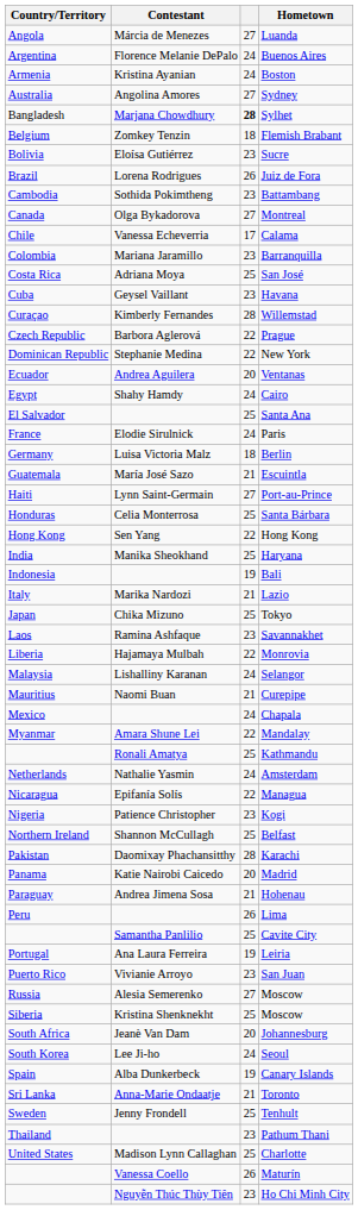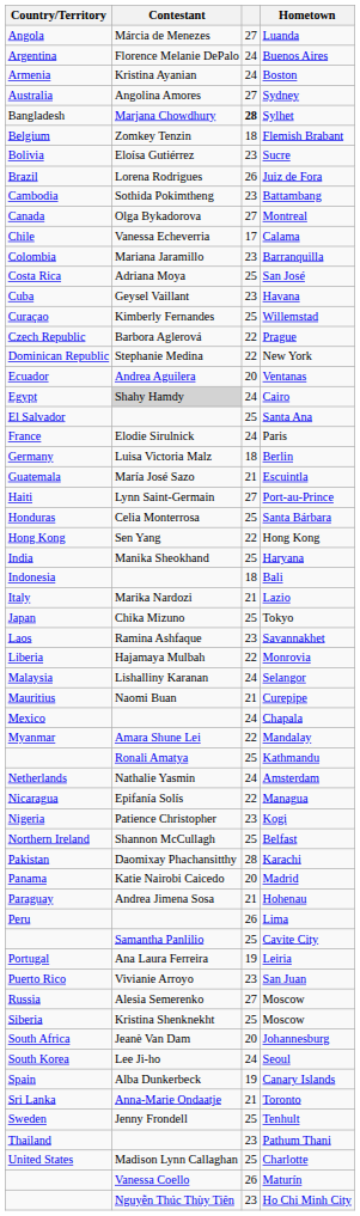 <table class="wikitable sortable" style="font-size: 95%;">
 <tr>
 <th>Country/Territory</th>
 <th>Contestant</th>
 <th></th>
 <th>Hometown</th>
 </tr>
 <tr>
 <td> <a href='#'>Angola</a></td>
 <td>Márcia de Menezes</td>
 <td>27</td>
 <td><a href='#'>Luanda</a></td>
 </tr>
 <tr>
 <td> <a href='#'>Argentina</a></td>
 <td>Florence Melanie DePalo</td>
 <td>24</td>
 <td><a href='#'>Buenos Aires</a></td>
 </tr>
 <tr>
 <td> <a href='#'>Armenia</a></td>
 <td>Kristina Ayanian</td>
 <td>24</td>
 <td><a href='#'>Boston</a></td>
 </tr>
 <tr>
 <td> <a href='#'>Australia</a></td>
 <td>Angolina Amores</td>
 <td>27</td>
 <td><a href='#'>Sydney</a></td>
 </tr>
 <tr>
 <td> Bangladesh</td>
 <td><a href='#'>Marjana Chowdhury</a></td>
 <td><strong>28</strong></td>
 <td><a href='#'>Sylhet</a></td>
 </tr>
 <tr>
 <td> <a href='#'>Belgium</a></td>
 <td>Zomkey Tenzin</td>
 <td>18</td>
 <td><a href='#'>Flemish Brabant</a></td>
 </tr>
 <tr>
 <td> <a href='#'>Bolivia</a></td>
 <td>Eloísa Gutiérrez</td>
 <td>23</td>
 <td><a href='#'>Sucre</a></td>
 </tr>
 <tr>
 <td> <a href='#'>Brazil</a></td>
 <td>Lorena Rodrigues</td>
 <td>26</td>
 <td><a href='#'>Juiz de Fora</a></td>
 </tr>
 <tr>
 <td> <a href='#'>Cambodia</a></td>
 <td>Sothida Pokimtheng</td>
 <td>23</td>
 <td><a href='#'>Battambang</a></td>
 </tr>
 <tr>
 <td> <a href='#'>Canada</a></td>
 <td>Olga Bykadorova</td>
 <td>27</td>
 <td><a href='#'>Montreal</a></td>
 </tr>
 <tr>
 <td> <a href='#'>Chile</a></td>
 <td>Vanessa Echeverria</td>
 <td>17</td>
 <td><a href='#'>Calama</a></td>
 </tr>
 <tr>
 <td> <a href='#'>Colombia</a></td>
 <td>Mariana Jaramillo</td>
 <td>23</td>
 <td><a href='#'>Barranquilla</a></td>
 </tr>
 <tr>
 <td> <a href='#'>Costa Rica</a></td>
 <td>Adriana Moya</td>
 <td>25</td>
 <td><a href='#'>San José</a></td>
 </tr>
 <tr>
 <td> <a href='#'>Cuba</a></td>
 <td>Geysel Vaillant</td>
 <td>23</td>
 <td><a href='#'>Havana</a></td>
 </tr>
 <tr>
 <td> <a href='#'>Curaçao</a></td>
 <td>Kimberly Fernandes</td>
-<td>28</td>
+<td>25</td>
 <td><a href='#'>Willemstad</a></td>
 </tr>
 <tr>
 <td> <a href='#'>Czech Republic</a></td>
 <td>Barbora Aglerová</td>
 <td>22</td>
 <td><a href='#'>Prague</a></td>
 </tr>
 <tr>
 <td> <a href='#'>Dominican Republic</a></td>
 <td>Stephanie Medina</td>
 <td>22</td>
 <td>New York</td>
 </tr>
 <tr>
 <td> <a href='#'>Ecuador</a></td>
 <td><a href='#'>Andrea Aguilera</a></td>
 <td>20</td>
 <td><a href='#'>Ventanas</a></td>
 </tr>
 <tr>
 <td> <a href='#'>Egypt</a></td>
-<td>Shahy Hamdy</td>
+<td style="background: lightgrey;">Shahy Hamdy</td>
 <td>24</td>
 <td><a href='#'>Cairo</a></td>
 </tr>
 <tr>
 <td> <a href='#'>El Salvador</a></td>
 <td></td>
 <td>25</td>
 <td><a href='#'>Santa Ana</a></td>
 </tr>
 <tr>
 <td> <a href='#'>France</a></td>
 <td>Elodie Sirulnick</td>
 <td>24</td>
 <td>Paris</td>
 </tr>
 <tr>
 <td> <a href='#'>Germany</a></td>
 <td>Luisa Victoria Malz</td>
 <td>18</td>
 <td><a href='#'>Berlin</a></td>
 </tr>
 <tr>
 <td> <a href='#'>Guatemala</a></td>
 <td>María José Sazo</td>
 <td>21</td>
 <td><a href='#'>Escuintla</a></td>
 </tr>
 <tr>
 <td> <a href='#'>Haiti</a></td>
 <td>Lynn Saint-Germain</td>
 <td>27</td>
 <td><a href='#'>Port-au-Prince</a></td>
 </tr>
 <tr>
 <td> <a href='#'>Honduras</a></td>
 <td>Celia Monterrosa</td>
 <td>25</td>
 <td><a href='#'>Santa Bárbara</a></td>
 </tr>
 <tr>
 <td> <a href='#'>Hong Kong</a></td>
 <td>Sen Yang</td>
 <td>22</td>
 <td>Hong Kong</td>
 </tr>
 <tr>
 <td> <a href='#'>India</a></td>
 <td>Manika Sheokhand</td>
 <td>25</td>
 <td><a href='#'>Haryana</a></td>
 </tr>
 <tr>
 <td> <a href='#'>Indonesia</a></td>
 <td></td>
-<td>19</td>
+<td>18</td>
 <td><a href='#'>Bali</a></td>
 </tr>
 <tr>
 <td> <a href='#'>Italy</a></td>
 <td>Marika Nardozi</td>
 <td>21</td>
 <td><a href='#'>Lazio</a></td>
 </tr>
 <tr>
 <td> <a href='#'>Japan</a></td>
 <td>Chika Mizuno</td>
 <td>25</td>
 <td>Tokyo</td>
 </tr>
 <tr>
 <td> <a href='#'>Laos</a></td>
 <td>Ramina Ashfaque</td>
 <td>23</td>
 <td><a href='#'>Savannakhet</a></td>
 </tr>
 <tr>
 <td> <a href='#'>Liberia</a></td>
 <td>Hajamaya Mulbah</td>
 <td>22</td>
 <td><a href='#'>Monrovia</a></td>
 </tr>
 <tr>
 <td> <a href='#'>Malaysia</a></td>
 <td>Lishalliny Karanan</td>
 <td>24</td>
 <td><a href='#'>Selangor</a></td>
 </tr>
 <tr>
 <td> <a href='#'>Mauritius</a></td>
 <td>Naomi Buan</td>
 <td>21</td>
 <td><a href='#'>Curepipe</a></td>
 </tr>
 <tr>
 <td> <a href='#'>Mexico</a></td>
 <td></td>
 <td>24</td>
 <td><a href='#'>Chapala</a></td>
 </tr>
 <tr>
 <td> <a href='#'>Myanmar</a></td>
 <td><a href='#'>Amara Shune Lei</a></td>
 <td>22</td>
 <td><a href='#'>Mandalay</a></td>
 </tr>
 <tr>
 <td></td>
 <td><a href='#'>Ronali Amatya</a></td>
 <td>25</td>
 <td><a href='#'>Kathmandu</a></td>
 </tr>
 <tr>
 <td> <a href='#'>Netherlands</a></td>
 <td>Nathalie Yasmin</td>
 <td>24</td>
 <td><a href='#'>Amsterdam</a></td>
 </tr>
 <tr>
 <td> <a href='#'>Nicaragua</a></td>
 <td>Epifanía Solís</td>
 <td>22</td>
 <td><a href='#'>Managua</a></td>
 </tr>
 <tr>
 <td> <a href='#'>Nigeria</a></td>
 <td>Patience Christopher</td>
 <td>23</td>
 <td><a href='#'>Kogi</a></td>
 </tr>
 <tr>
 <td> <a href='#'>Northern Ireland</a></td>
 <td>Shannon McCullagh</td>
 <td>25</td>
 <td><a href='#'>Belfast</a></td>
 </tr>
 <tr>
 <td> <a href='#'>Pakistan</a></td>
 <td>Daomixay Phachansitthy</td>
 <td>28</td>
 <td><a href='#'>Karachi</a></td>
 </tr>
 <tr>
 <td> <a href='#'>Panama</a></td>
 <td>Katie Nairobi Caicedo</td>
 <td>20</td>
 <td><a href='#'>Madrid</a></td>
 </tr>
 <tr>
 <td> <a href='#'>Paraguay</a></td>
 <td>Andrea Jimena Sosa</td>
 <td>21</td>
 <td><a href='#'>Hohenau</a></td>
 </tr>
 <tr>
 <td> <a href='#'>Peru</a></td>
 <td></td>
 <td>26</td>
 <td><a href='#'>Lima</a></td>
 </tr>
 <tr>
 <td></td>
 <td><a href='#'>Samantha Panlilio</a></td>
 <td>25</td>
 <td><a href='#'>Cavite City</a></td>
 </tr>
 <tr>
 <td> <a href='#'>Portugal</a></td>
 <td>Ana Laura Ferreira</td>
 <td>19</td>
 <td><a href='#'>Leiria</a></td>
 </tr>
 <tr>
 <td> <a href='#'>Puerto Rico</a></td>
 <td>Vivianie Arroyo</td>
 <td>23</td>
 <td><a href='#'>San Juan</a></td>
 </tr>
 <tr>
 <td> <a href='#'>Russia</a></td>
 <td>Alesia Semerenko</td>
 <td>27</td>
 <td>Moscow</td>
 </tr>
 <tr>
 <td> <a href='#'>Siberia</a></td>
 <td>Kristina Shenknekht</td>
 <td>25</td>
 <td>Moscow</td>
 </tr>
 <tr>
 <td> <a href='#'>South Africa</a></td>
 <td>Jeanè Van Dam</td>
 <td>20</td>
 <td><a href='#'>Johannesburg</a></td>
 </tr>
 <tr>
 <td> <a href='#'>South Korea</a></td>
 <td>Lee Ji-ho</td>
 <td>24</td>
 <td><a href='#'>Seoul</a></td>
 </tr>
 <tr>
 <td> <a href='#'>Spain</a></td>
 <td>Alba Dunkerbeck</td>
 <td>19</td>
 <td><a href='#'>Canary Islands</a></td>
 </tr>
 <tr>
 <td> <a href='#'>Sri Lanka</a></td>
 <td><a href='#'>Anna-Marie Ondaatje</a></td>
 <td>21</td>
 <td><a href='#'>Toronto</a></td>
 </tr>
 <tr>
 <td> <a href='#'>Sweden</a></td>
 <td>Jenny Frondell</td>
 <td>25</td>
 <td><a href='#'>Tenhult</a></td>
 </tr>
 <tr>
 <td> <a href='#'>Thailand</a></td>
 <td></td>
 <td>23</td>
 <td><a href='#'>Pathum Thani</a></td>
 </tr>
 <tr>
 <td> <a href='#'>United States</a></td>
 <td>Madison Lynn Callaghan</td>
 <td>25</td>
 <td><a href='#'>Charlotte</a></td>
 </tr>
 <tr>
 <td></td>
 <td><a href='#'>Vanessa Coello</a></td>
 <td>26</td>
 <td><a href='#'>Maturín</a></td>
 </tr>
 <tr>
 <td></td>
 <td><a href='#'>Nguyễn Thúc Thùy Tiên</a></td>
 <td>23</td>
 <td><a href='#'>Ho Chi Minh City</a></td>
 </tr>
 </table>
